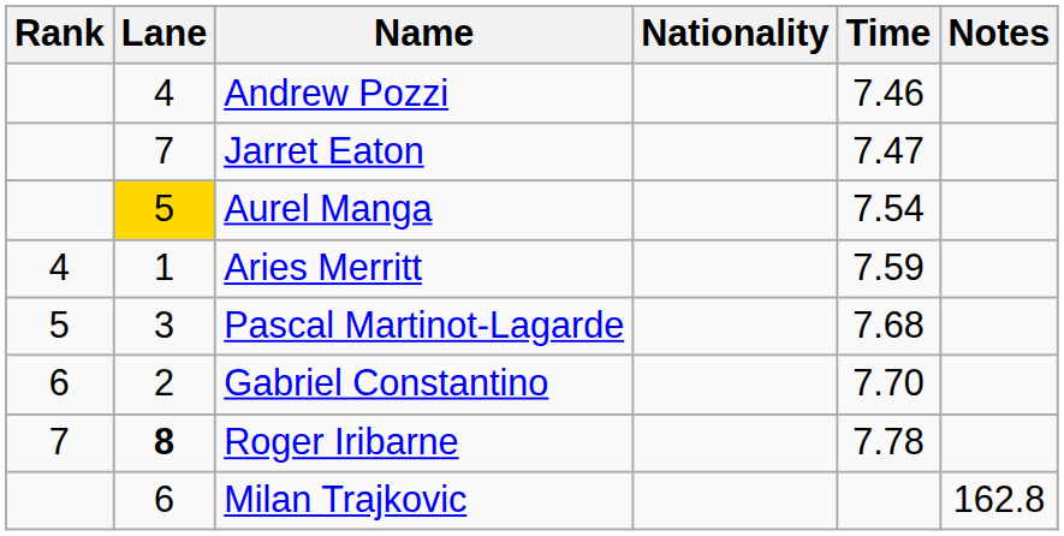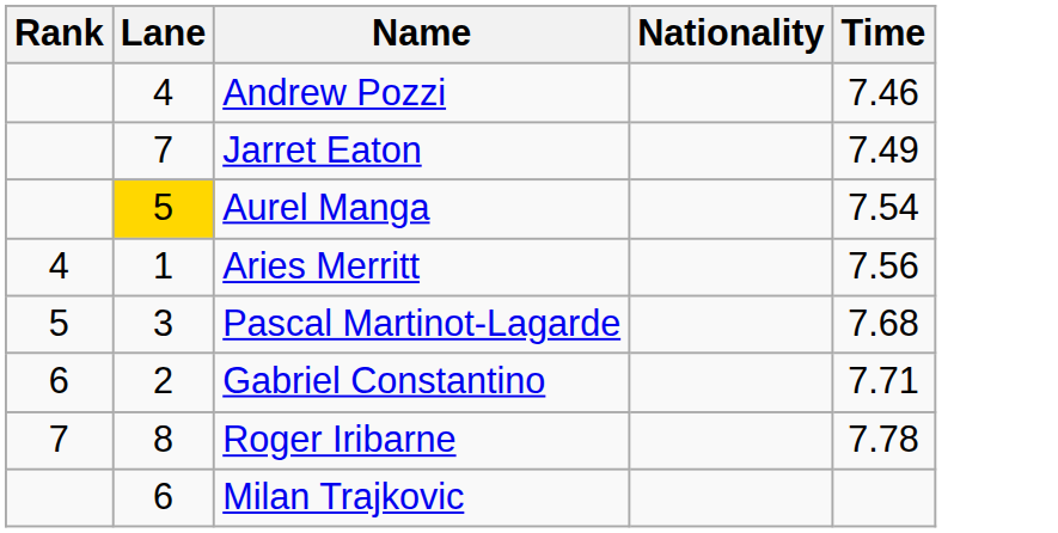 <table class="wikitable sortable" style="text-align:center">
 <tr>
 <th>Rank</th>
 <th>Lane</th>
 <th>Name</th>
 <th>Nationality</th>
 <th>Time</th>
-<th>Notes</th>
 </tr>
 <tr>
 <td></td>
 <td>4</td>
 <td align=left><a href='#'>Andrew Pozzi</a></td>
 <td align=left></td>
 <td>7.46</td>
-<td></td>
 </tr>
 <tr>
 <td></td>
 <td>7</td>
 <td align=left><a href='#'>Jarret Eaton</a></td>
 <td align=left></td>
-<td>7.47</td>
-<td></td>
+<td>7.49</td>
 </tr>
 <tr>
 <td></td>
 <td style="background: gold;">5</td>
 <td align=left><a href='#'>Aurel Manga</a></td>
 <td align=left></td>
 <td>7.54</td>
-<td></td>
 </tr>
 <tr>
 <td>4</td>
 <td>1</td>
 <td align=left><a href='#'>Aries Merritt</a></td>
 <td align=left></td>
-<td>7.59</td>
-<td></td>
+<td>7.56</td>
 </tr>
 <tr>
 <td>5</td>
 <td>3</td>
 <td align=left><a href='#'>Pascal Martinot-Lagarde</a></td>
 <td align=left></td>
 <td>7.68</td>
-<td></td>
 </tr>
 <tr>
 <td>6</td>
 <td>2</td>
 <td align=left><a href='#'>Gabriel Constantino</a></td>
 <td align=left></td>
-<td>7.70</td>
-<td></td>
+<td>7.71</td>
 </tr>
 <tr>
 <td>7</td>
-<td><strong>8</strong></td>
+<td>8</td>
 <td align=left><a href='#'>Roger Iribarne</a></td>
 <td align=left></td>
 <td>7.78</td>
-<td></td>
 </tr>
 <tr>
 <td></td>
 <td>6</td>
 <td align=left><a href='#'>Milan Trajkovic</a></td>
 <td align=left></td>
 <td></td>
-<td>162.8</td>
 </tr>
 </table>
